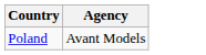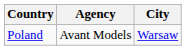 <table class="wikitable">
 <tr>
 <th>Country</th>
 <th>Agency</th>
+<th>City</th>
 </tr>
 <tr>
 <td><a href='#'>Poland</a></td>
 <td>Avant Models</td>
+<td><a href='#'>Warsaw</a></td>
 </tr>
 </table>
